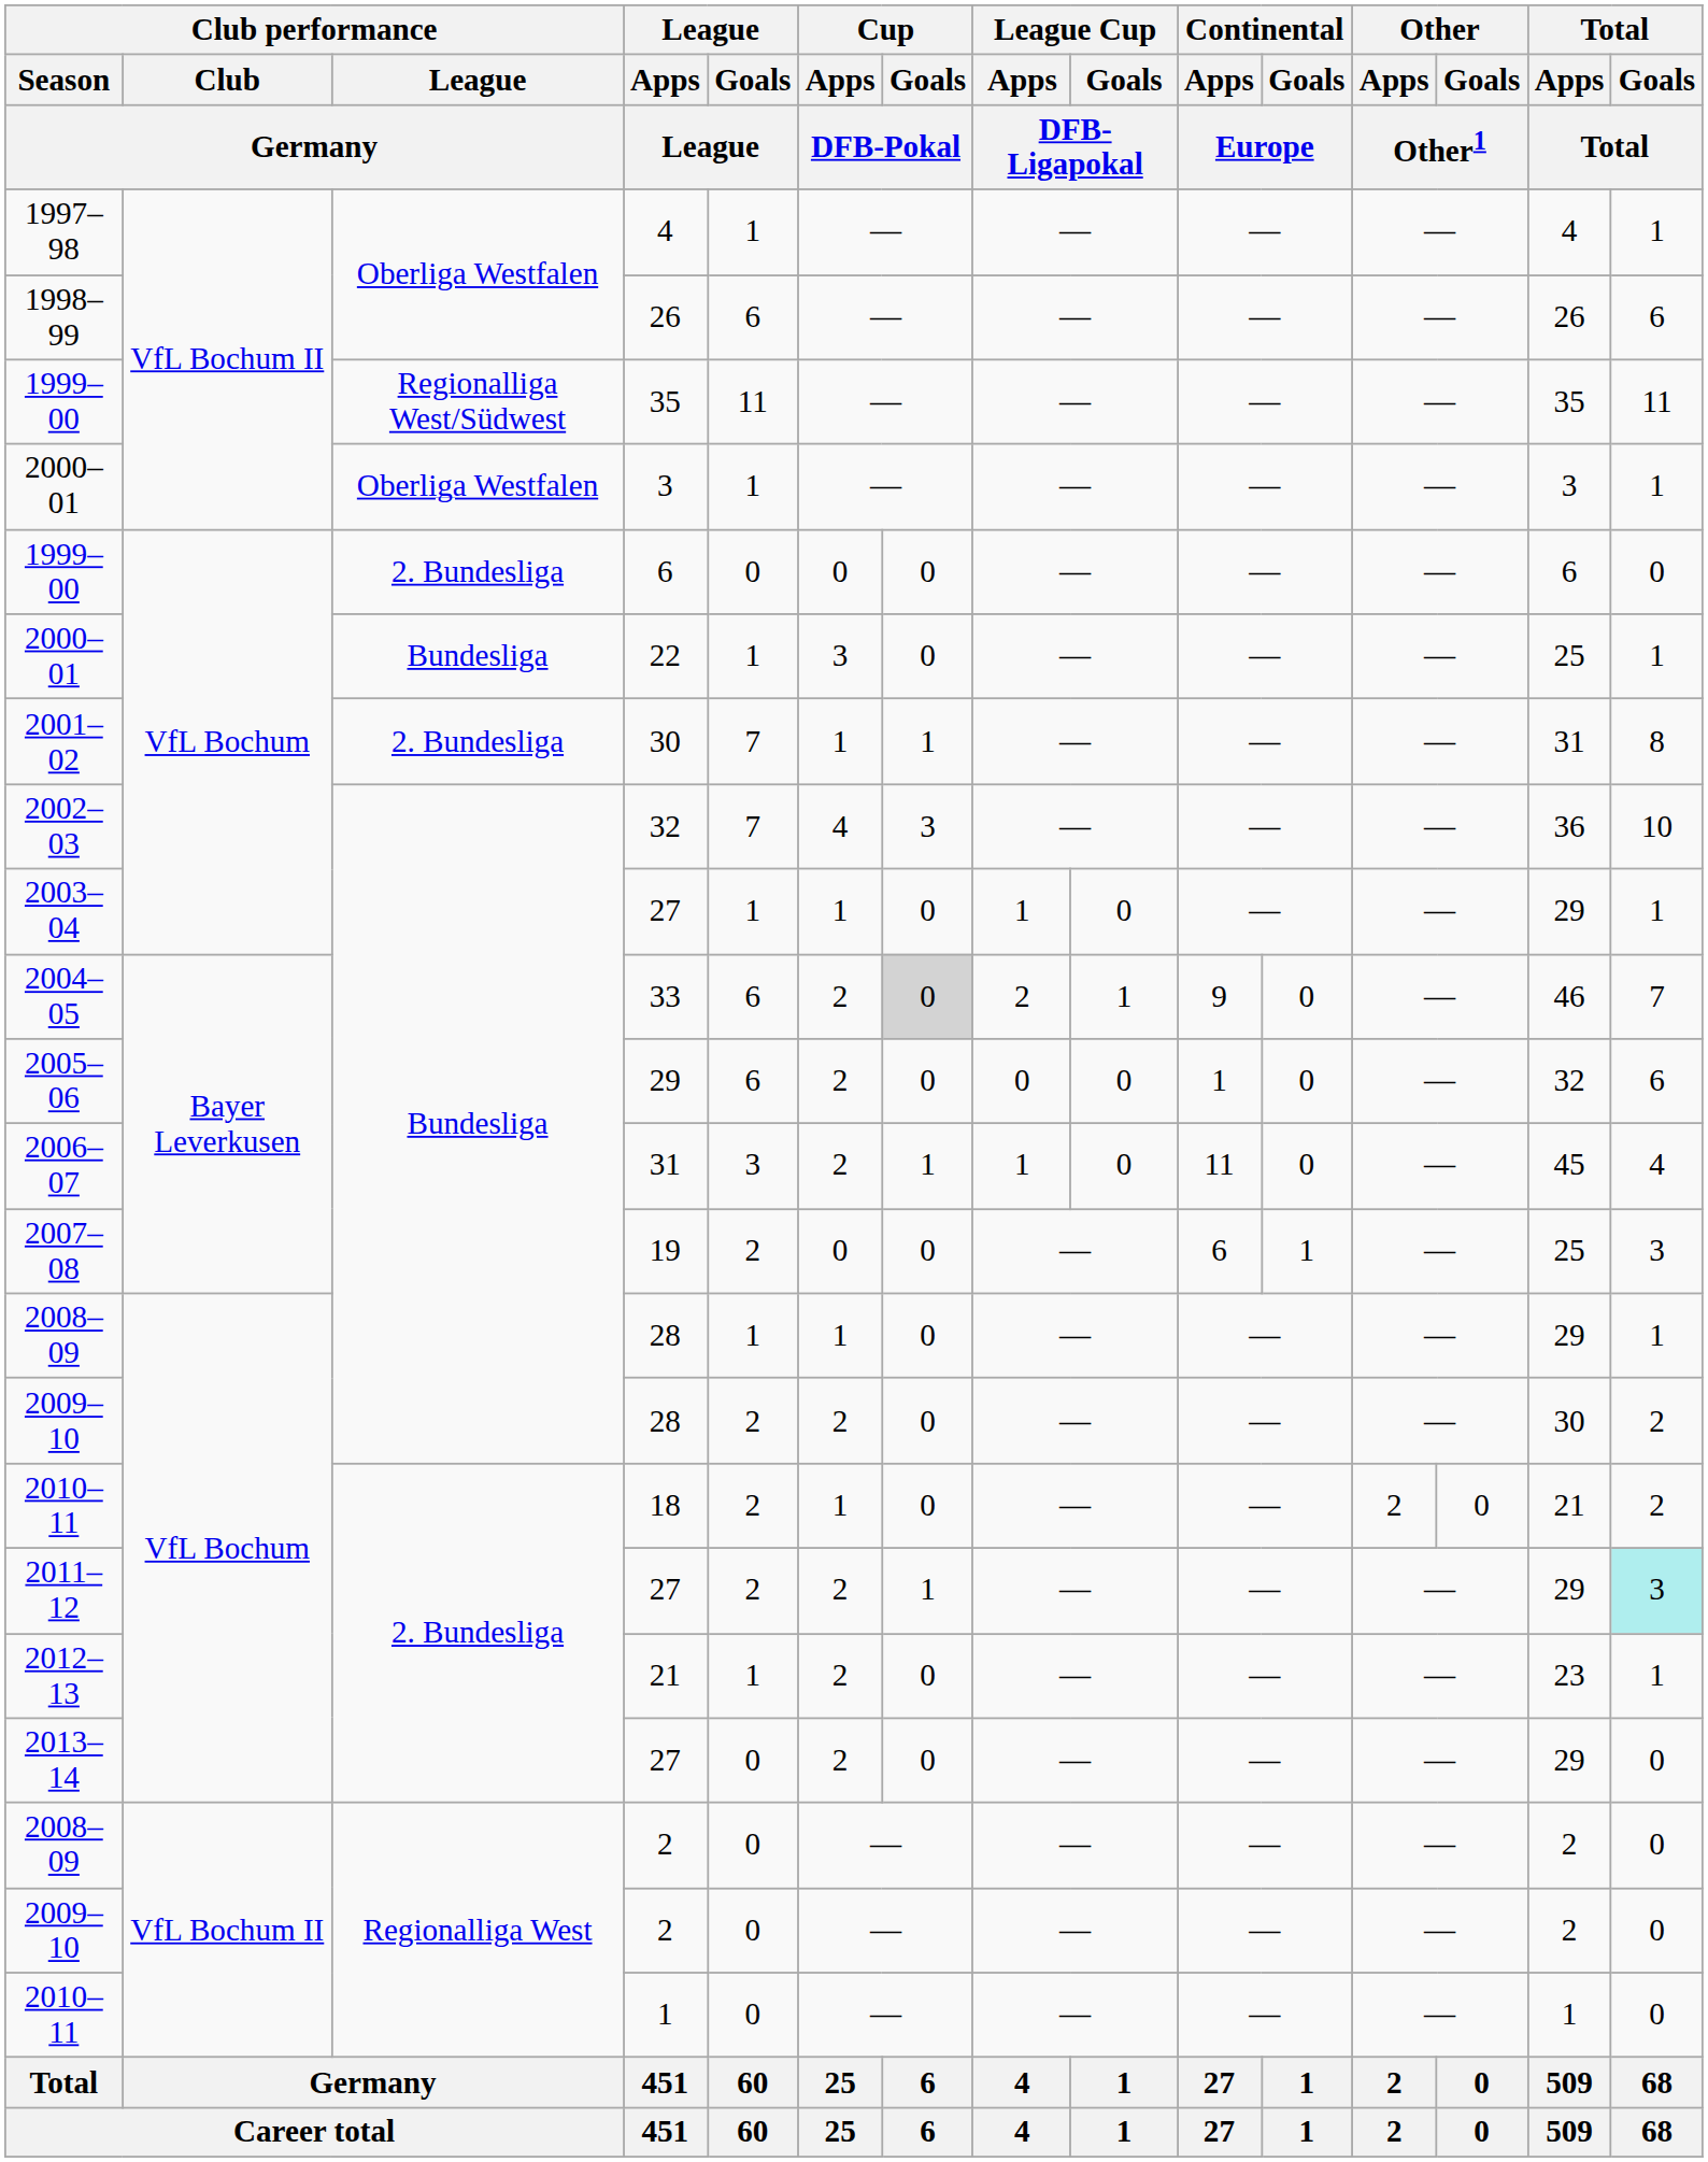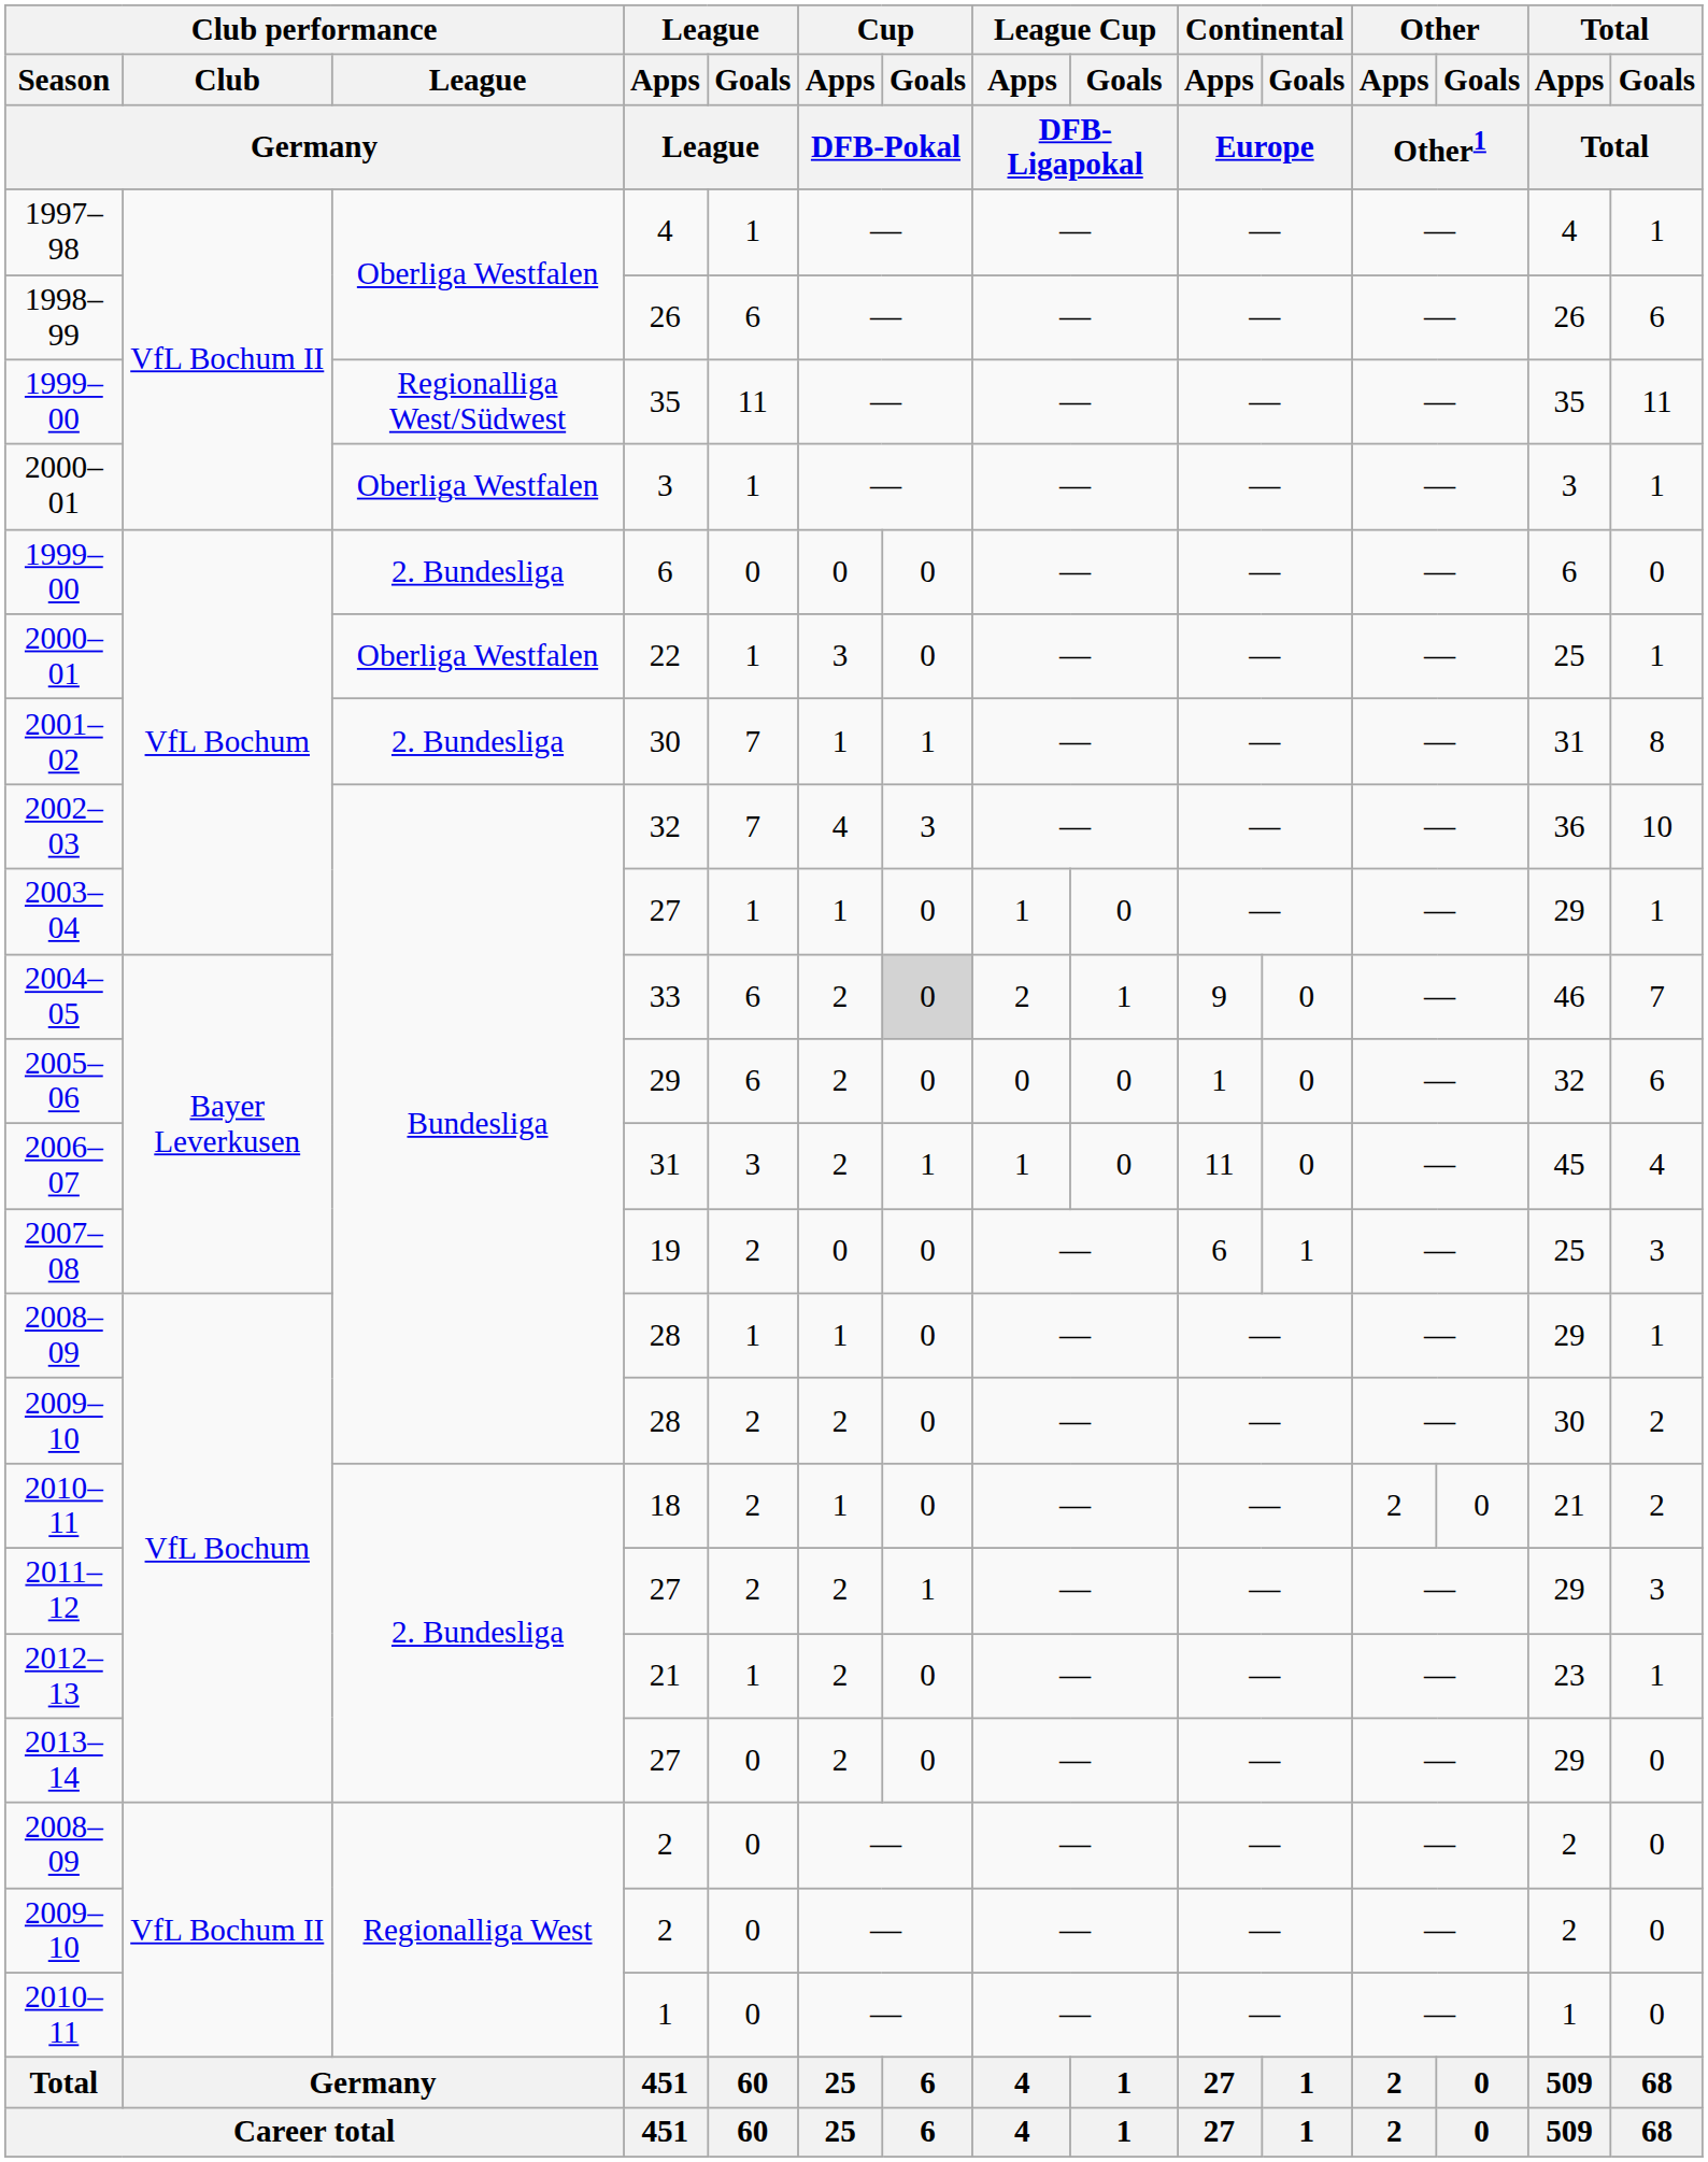 <table class="wikitable" style="text-align:center">
 <tr>
 <th colspan=3>Club performance</th>
 <th colspan=2>League</th>
 <th colspan=2>Cup</th>
 <th colspan=2>League Cup</th>
 <th colspan=2>Continental</th>
 <th colspan=2>Other</th>
 <th colspan=2>Total</th>
 </tr>
 <tr>
 <th>Season</th>
 <th>Club</th>
 <th>League</th>
 <th>Apps</th>
 <th>Goals</th>
 <th>Apps</th>
 <th>Goals</th>
 <th>Apps</th>
 <th>Goals</th>
 <th>Apps</th>
 <th>Goals</th>
 <th>Apps</th>
 <th>Goals</th>
 <th>Apps</th>
 <th>Goals</th>
 </tr>
 <tr>
 <th colspan=3>Germany</th>
 <th colspan=2>League</th>
 <th colspan=2><a href='#'>DFB-Pokal</a></th>
 <th colspan=2><a href='#'>DFB-Ligapokal</a></th>
 <th colspan=2><a href='#'>Europe</a></th>
 <th colspan=2>Other<sup><a href='#'>1</a></sup></th>
 <th colspan=2>Total</th>
 </tr>
 <tr>
 <td>1997–98</td>
 <td rowspan="4"><a href='#'>VfL Bochum II</a></td>
 <td rowspan="2"><a href='#'>Oberliga Westfalen</a></td>
 <td>4</td>
 <td>1</td>
 <td colspan="2">—</td>
 <td colspan="2">—</td>
 <td colspan="2">—</td>
 <td colspan="2">—</td>
 <td>4</td>
 <td>1</td>
 </tr>
 <tr>
 <td>1998–99</td>
 <td>26</td>
 <td>6</td>
 <td colspan="2">—</td>
 <td colspan="2">—</td>
 <td colspan="2">—</td>
 <td colspan="2">—</td>
 <td>26</td>
 <td>6</td>
 </tr>
 <tr>
 <td><a href='#'>1999–00</a></td>
 <td><a href='#'>Regionalliga West/Südwest</a></td>
 <td>35</td>
 <td>11</td>
 <td colspan="2">—</td>
 <td colspan="2">—</td>
 <td colspan="2">—</td>
 <td colspan="2">—</td>
 <td>35</td>
 <td>11</td>
 </tr>
 <tr>
 <td>2000–01</td>
 <td><a href='#'>Oberliga Westfalen</a></td>
 <td>3</td>
 <td>1</td>
 <td colspan="2">—</td>
 <td colspan="2">—</td>
 <td colspan="2">—</td>
 <td colspan="2">—</td>
 <td>3</td>
 <td>1</td>
 </tr>
 <tr>
 <td><a href='#'>1999–00</a></td>
 <td rowspan="5"><a href='#'>VfL Bochum</a></td>
 <td><a href='#'>2.&nbsp;Bundesliga</a></td>
 <td>6</td>
 <td>0</td>
 <td>0</td>
 <td>0</td>
 <td colspan="2">—</td>
 <td colspan="2">—</td>
 <td colspan="2">—</td>
 <td>6</td>
 <td>0</td>
 </tr>
 <tr>
 <td><a href='#'>2000–01</a></td>
-<td><a href='#'>Bundesliga</a></td>
+<td><a href='#'>Oberliga Westfalen</a></td>
 <td>22</td>
 <td>1</td>
 <td>3</td>
 <td>0</td>
 <td colspan="2">—</td>
 <td colspan="2">—</td>
 <td colspan="2">—</td>
 <td>25</td>
 <td>1</td>
 </tr>
 <tr>
 <td><a href='#'>2001–02</a></td>
 <td><a href='#'>2.&nbsp;Bundesliga</a></td>
 <td>30</td>
 <td>7</td>
 <td>1</td>
 <td>1</td>
 <td colspan="2">—</td>
 <td colspan="2">—</td>
 <td colspan="2">—</td>
 <td>31</td>
 <td>8</td>
 </tr>
 <tr>
 <td><a href='#'>2002–03</a></td>
 <td rowspan="8"><a href='#'>Bundesliga</a></td>
 <td>32</td>
 <td>7</td>
 <td>4</td>
 <td>3</td>
 <td colspan="2">—</td>
 <td colspan="2">—</td>
 <td colspan="2">—</td>
 <td>36</td>
 <td>10</td>
 </tr>
 <tr>
 <td><a href='#'>2003–04</a></td>
 <td>27</td>
 <td>1</td>
 <td>1</td>
 <td>0</td>
 <td>1</td>
 <td>0</td>
 <td colspan="2">—</td>
 <td colspan="2">—</td>
 <td>29</td>
 <td>1</td>
 </tr>
 <tr>
 <td><a href='#'>2004–05</a></td>
 <td rowspan="4"><a href='#'>Bayer Leverkusen</a></td>
 <td>33</td>
 <td>6</td>
 <td>2</td>
 <td style="background: lightgrey;">0</td>
 <td>2</td>
 <td>1</td>
 <td>9</td>
 <td>0</td>
 <td colspan="2">—</td>
 <td>46</td>
 <td>7</td>
 </tr>
 <tr>
 <td><a href='#'>2005–06</a></td>
 <td>29</td>
 <td>6</td>
 <td>2</td>
 <td>0</td>
 <td>0</td>
 <td>0</td>
 <td>1</td>
 <td>0</td>
 <td colspan="2">—</td>
 <td>32</td>
 <td>6</td>
 </tr>
 <tr>
 <td><a href='#'>2006–07</a></td>
 <td>31</td>
 <td>3</td>
 <td>2</td>
 <td>1</td>
 <td>1</td>
 <td>0</td>
 <td>11</td>
 <td>0</td>
 <td colspan="2">—</td>
 <td>45</td>
 <td>4</td>
 </tr>
 <tr>
 <td><a href='#'>2007–08</a></td>
 <td>19</td>
 <td>2</td>
 <td>0</td>
 <td>0</td>
 <td colspan="2">—</td>
 <td>6</td>
 <td>1</td>
 <td colspan="2">—</td>
 <td>25</td>
 <td>3</td>
 </tr>
 <tr>
 <td><a href='#'>2008–09</a></td>
 <td rowspan="6"><a href='#'>VfL Bochum</a></td>
 <td>28</td>
 <td>1</td>
 <td>1</td>
 <td>0</td>
 <td colspan="2">—</td>
 <td colspan="2">—</td>
 <td colspan="2">—</td>
 <td>29</td>
 <td>1</td>
 </tr>
 <tr>
 <td><a href='#'>2009–10</a></td>
 <td>28</td>
 <td>2</td>
 <td>2</td>
 <td>0</td>
 <td colspan="2">—</td>
 <td colspan="2">—</td>
 <td colspan="2">—</td>
 <td>30</td>
 <td>2</td>
 </tr>
 <tr>
 <td><a href='#'>2010–11</a></td>
 <td rowspan="4"><a href='#'>2.&nbsp;Bundesliga</a></td>
 <td>18</td>
 <td>2</td>
 <td>1</td>
 <td>0</td>
 <td colspan="2">—</td>
 <td colspan="2">—</td>
 <td>2</td>
 <td>0</td>
 <td>21</td>
 <td>2</td>
 </tr>
 <tr>
 <td><a href='#'>2011–12</a></td>
 <td>27</td>
 <td>2</td>
 <td>2</td>
 <td>1</td>
 <td colspan="2">—</td>
 <td colspan="2">—</td>
 <td colspan="2">—</td>
 <td>29</td>
-<td style="background: paleturquoise;">3</td>
+<td>3</td>
 </tr>
 <tr>
 <td><a href='#'>2012–13</a></td>
 <td>21</td>
 <td>1</td>
 <td>2</td>
 <td>0</td>
 <td colspan="2">—</td>
 <td colspan="2">—</td>
 <td colspan="2">—</td>
 <td>23</td>
 <td>1</td>
 </tr>
 <tr>
 <td><a href='#'>2013–14</a></td>
 <td>27</td>
 <td>0</td>
 <td>2</td>
 <td>0</td>
 <td colspan="2">—</td>
 <td colspan="2">—</td>
 <td colspan="2">—</td>
 <td>29</td>
 <td>0</td>
 </tr>
 <tr>
 <td><a href='#'>2008–09</a></td>
 <td rowspan="3"><a href='#'>VfL Bochum II</a></td>
 <td rowspan="3"><a href='#'>Regionalliga West</a></td>
 <td>2</td>
 <td>0</td>
 <td colspan="2">—</td>
 <td colspan="2">—</td>
 <td colspan="2">—</td>
 <td colspan="2">—</td>
 <td>2</td>
 <td>0</td>
 </tr>
 <tr>
 <td><a href='#'>2009–10</a></td>
 <td>2</td>
 <td>0</td>
 <td colspan="2">—</td>
 <td colspan="2">—</td>
 <td colspan="2">—</td>
 <td colspan="2">—</td>
 <td>2</td>
 <td>0</td>
 </tr>
 <tr>
 <td><a href='#'>2010–11</a></td>
 <td>1</td>
 <td>0</td>
 <td colspan="2">—</td>
 <td colspan="2">—</td>
 <td colspan="2">—</td>
 <td colspan="2">—</td>
 <td>1</td>
 <td>0</td>
 </tr>
 <tr>
 <th rowspan=1>Total</th>
 <th colspan=2>Germany</th>
 <th>451</th>
 <th>60</th>
 <th>25</th>
 <th>6</th>
 <th>4</th>
 <th>1</th>
 <th>27</th>
 <th>1</th>
 <th>2</th>
 <th>0</th>
 <th>509</th>
 <th>68</th>
 </tr>
 <tr>
 <th colspan=3>Career total</th>
 <th>451</th>
 <th>60</th>
 <th>25</th>
 <th>6</th>
 <th>4</th>
 <th>1</th>
 <th>27</th>
 <th>1</th>
 <th>2</th>
 <th>0</th>
 <th>509</th>
 <th>68</th>
 </tr>
 </table>
